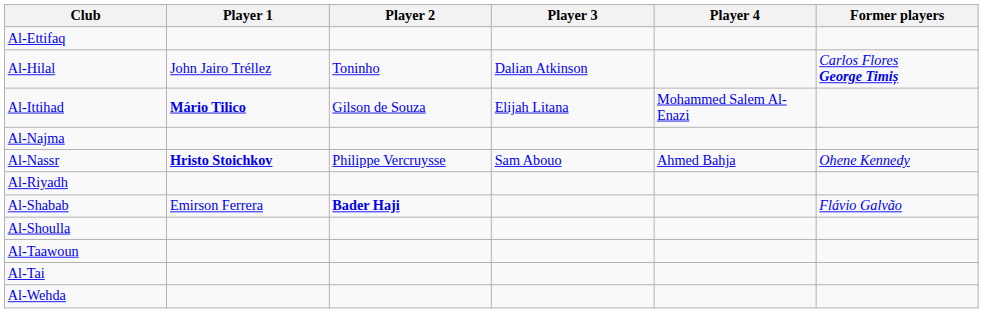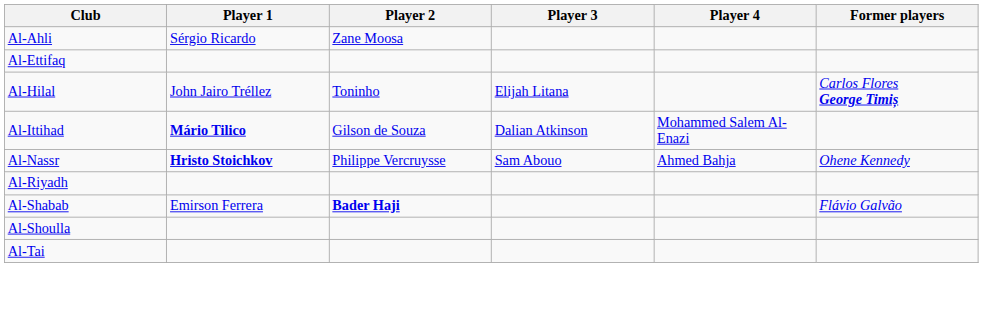 <table class="wikitable">
 <tr>
 <th width="175">Club</th>
 <th width="175">Player 1</th>
 <th width="175">Player 2</th>
 <th width="175">Player 3</th>
 <th width="175">Player 4</th>
 <th width="175">Former players</th>
+</tr>
+<tr>
+<td><a href='#'>Al-Ahli</a></td>
+<td> <a href='#'>Sérgio Ricardo</a></td>
+<td> <a href='#'>Zane Moosa</a></td>
+<td></td>
+<td></td>
+<td></td>
 </tr>
 <tr>
 <td><a href='#'>Al-Ettifaq</a></td>
 <td></td>
 <td></td>
 <td></td>
 <td></td>
 <td></td>
 </tr>
 <tr>
 <td><a href='#'>Al-Hilal</a></td>
 <td> <a href='#'>John Jairo Tréllez</a></td>
 <td> <a href='#'>Toninho</a></td>
-<td> <a href='#'>Dalian Atkinson</a></td>
+<td> <a href='#'>Elijah Litana</a></td>
 <td></td>
 <td> <em><a href='#'>Carlos Flores</a></em><br> <strong><em><a href='#'>George Timiș</a></em></strong></td>
 </tr>
 <tr>
 <td><a href='#'>Al-Ittihad</a></td>
 <td> <strong><a href='#'>Mário Tilico</a></strong></td>
 <td> <a href='#'>Gilson de Souza</a></td>
-<td> <a href='#'>Elijah Litana</a></td>
+<td> <a href='#'>Dalian Atkinson</a></td>
 <td> <a href='#'>Mohammed Salem Al-Enazi</a></td>
-<td></td>
-</tr>
-<tr>
-<td><a href='#'>Al-Najma</a></td>
-<td></td>
-<td></td>
-<td></td>
-<td></td>
 <td></td>
 </tr>
 <tr>
 <td><a href='#'>Al-Nassr</a></td>
 <td> <strong><a href='#'>Hristo Stoichkov</a></strong></td>
 <td> <a href='#'>Philippe Vercruysse</a></td>
 <td> <a href='#'>Sam Abouo</a></td>
 <td> <a href='#'>Ahmed Bahja</a></td>
 <td> <em><a href='#'>Ohene Kennedy</a></em></td>
 </tr>
 <tr>
 <td><a href='#'>Al-Riyadh</a></td>
 <td></td>
 <td></td>
 <td></td>
 <td></td>
 <td></td>
 </tr>
 <tr>
 <td><a href='#'>Al-Shabab</a></td>
 <td> <a href='#'>Emirson Ferrera</a></td>
 <td> <strong><a href='#'>Bader Haji</a></strong></td>
 <td></td>
 <td></td>
 <td> <em><a href='#'>Flávio Galvão</a></em></td>
 </tr>
 <tr>
 <td><a href='#'>Al-Shoulla</a></td>
 <td></td>
 <td></td>
 <td></td>
 <td></td>
 <td></td>
 </tr>
 <tr>
-<td><a href='#'>Al-Taawoun</a></td>
-<td></td>
-<td></td>
-<td></td>
-<td></td>
-<td></td>
-</tr>
-<tr>
 <td><a href='#'>Al-Tai</a></td>
 <td></td>
 <td></td>
 <td></td>
 <td></td>
 <td></td>
 </tr>
-<tr>
-<td><a href='#'>Al-Wehda</a></td>
-<td></td>
-<td></td>
-<td></td>
-<td></td>
-<td></td>
-</tr>
 </table>
